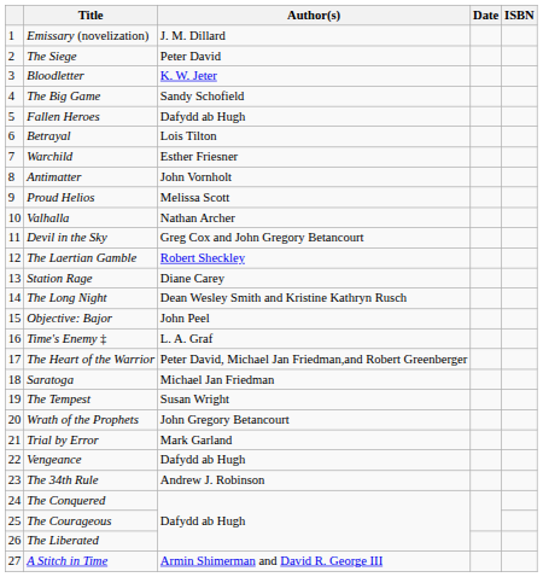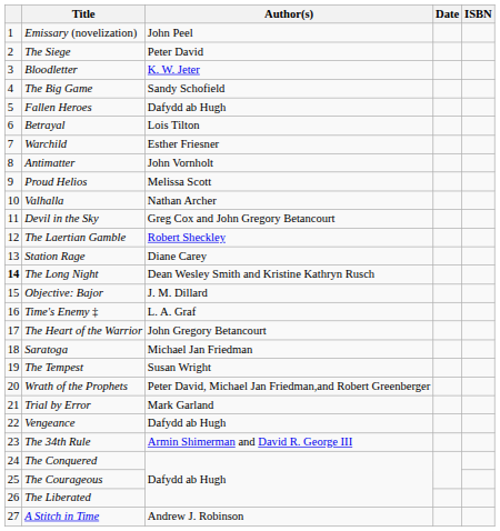 <table class="wikitable">
 <tr>
 <th></th>
 <th>Title</th>
 <th>Author(s)</th>
 <th>Date</th>
 <th>ISBN</th>
 </tr>
 <tr>
 <td>1</td>
 <td><em>Emissary</em> (novelization)</td>
-<td>J. M. Dillard</td>
+<td>John Peel</td>
 <td></td>
 <td></td>
 </tr>
 <tr>
 <td>2</td>
 <td><em>The Siege</em></td>
 <td>Peter David</td>
 <td></td>
 <td></td>
 </tr>
 <tr>
 <td>3</td>
 <td><em>Bloodletter</em></td>
 <td><a href='#'>K. W. Jeter</a></td>
 <td></td>
 <td></td>
 </tr>
 <tr>
 <td>4</td>
 <td><em>The Big Game</em></td>
 <td>Sandy Schofield</td>
 <td></td>
 <td></td>
 </tr>
 <tr>
 <td>5</td>
 <td><em>Fallen Heroes</em></td>
 <td>Dafydd ab Hugh</td>
 <td></td>
 <td></td>
 </tr>
 <tr>
 <td>6</td>
 <td><em>Betrayal</em></td>
 <td>Lois Tilton</td>
 <td></td>
 <td></td>
 </tr>
 <tr>
 <td>7</td>
 <td><em>Warchild</em></td>
 <td>Esther Friesner</td>
 <td></td>
 <td></td>
 </tr>
 <tr>
 <td>8</td>
 <td><em>Antimatter</em></td>
 <td>John Vornholt</td>
 <td></td>
 <td></td>
 </tr>
 <tr>
 <td>9</td>
 <td><em>Proud Helios</em></td>
 <td>Melissa Scott</td>
 <td></td>
 <td></td>
 </tr>
 <tr>
 <td>10</td>
 <td><em>Valhalla</em></td>
 <td>Nathan Archer</td>
 <td></td>
 <td></td>
 </tr>
 <tr>
 <td>11</td>
 <td><em>Devil in the Sky</em></td>
 <td>Greg Cox and John Gregory Betancourt</td>
 <td></td>
 <td></td>
 </tr>
 <tr>
 <td>12</td>
 <td><em>The Laertian Gamble</em></td>
 <td><a href='#'>Robert Sheckley</a></td>
 <td></td>
 <td></td>
 </tr>
 <tr>
 <td>13</td>
 <td><em>Station Rage</em></td>
 <td>Diane Carey</td>
 <td></td>
 <td></td>
 </tr>
 <tr>
-<td>14</td>
+<td><strong>14</strong></td>
 <td><em>The Long Night</em></td>
 <td>Dean Wesley Smith and Kristine Kathryn Rusch</td>
 <td></td>
 <td></td>
 </tr>
 <tr>
 <td>15</td>
 <td><em>Objective: Bajor</em></td>
-<td>John Peel</td>
+<td>J. M. Dillard</td>
 <td></td>
 <td></td>
 </tr>
 <tr>
 <td>16</td>
 <td><em>Time's Enemy</em> ‡</td>
 <td>L. A. Graf</td>
 <td></td>
 <td></td>
 </tr>
 <tr>
 <td>17</td>
 <td><em>The Heart of the Warrior</em></td>
-<td>Peter David, Michael Jan Friedman,and Robert Greenberger</td>
+<td>John Gregory Betancourt</td>
 <td></td>
 <td></td>
 </tr>
 <tr>
 <td>18</td>
 <td><em>Saratoga</em></td>
 <td>Michael Jan Friedman</td>
 <td></td>
 <td></td>
 </tr>
 <tr>
 <td>19</td>
 <td><em>The Tempest</em></td>
 <td>Susan Wright</td>
 <td></td>
 <td></td>
 </tr>
 <tr>
 <td>20</td>
 <td><em>Wrath of the Prophets</em></td>
-<td>John Gregory Betancourt</td>
+<td>Peter David, Michael Jan Friedman,and Robert Greenberger</td>
 <td></td>
 <td></td>
 </tr>
 <tr>
 <td>21</td>
 <td><em>Trial by Error</em></td>
 <td>Mark Garland</td>
 <td></td>
 <td></td>
 </tr>
 <tr>
 <td>22</td>
 <td><em>Vengeance</em></td>
 <td>Dafydd ab Hugh</td>
 <td></td>
 <td></td>
 </tr>
 <tr>
 <td>23</td>
 <td><em>The 34th Rule</em></td>
-<td>Andrew J. Robinson</td>
+<td><a href='#'>Armin Shimerman</a> and <a href='#'>David R. George III</a></td>
 <td></td>
 <td></td>
 </tr>
 <tr>
 <td>24</td>
 <td><em>The Conquered</em></td>
 <td rowspan="3">Dafydd ab Hugh</td>
 <td rowspan="2"></td>
 <td></td>
 </tr>
 <tr>
 <td>25</td>
 <td><em>The Courageous</em></td>
 <td></td>
 </tr>
 <tr>
 <td>26</td>
 <td><em>The Liberated</em></td>
 <td></td>
 <td></td>
 </tr>
 <tr>
 <td>27</td>
 <td><em><a href='#'>A Stitch in Time</a></em></td>
-<td><a href='#'>Armin Shimerman</a> and <a href='#'>David R. George III</a></td>
+<td>Andrew J. Robinson</td>
 <td></td>
 <td></td>
 </tr>
 </table>
